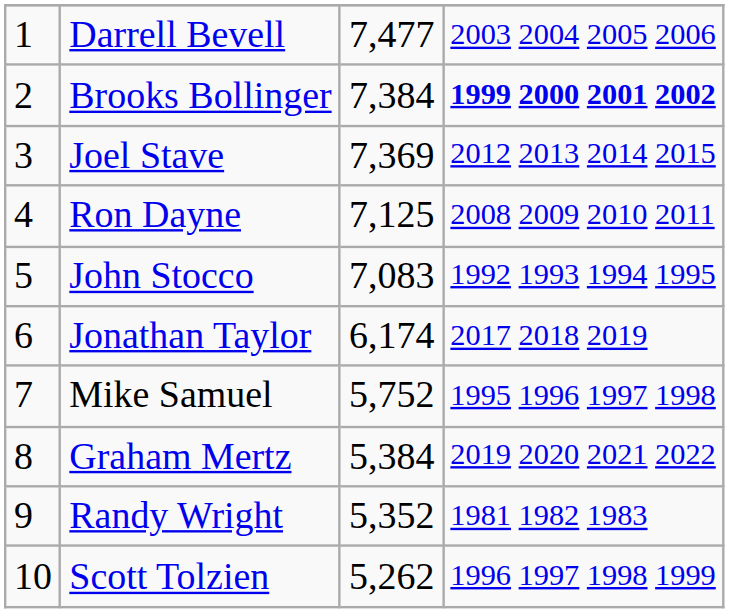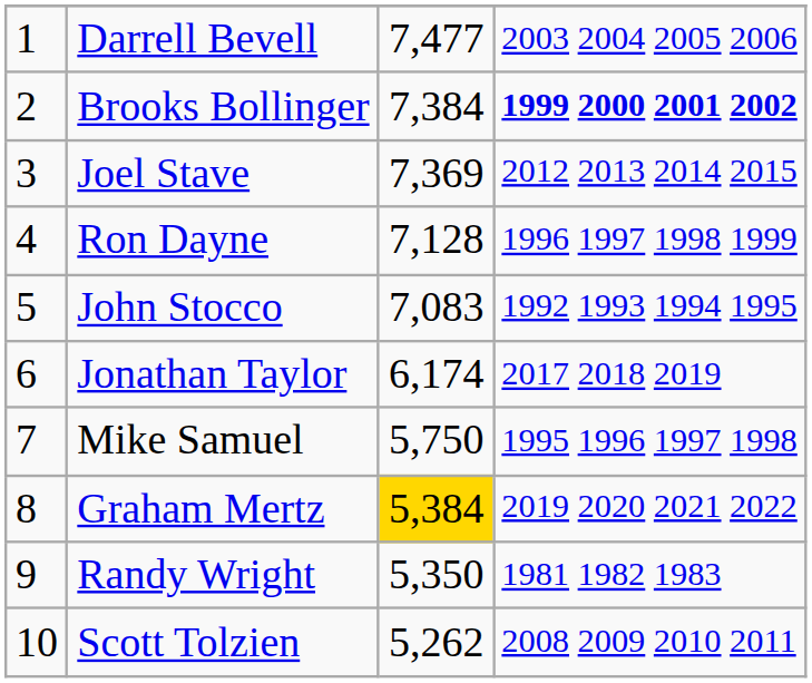 <table class="wikitable">
 <tr>
 </tr>
 <tr>
 <td>1</td>
 <td><a href='#'>Darrell Bevell</a></td>
 <td><abbr>7,477</abbr></td>
 <td style="font-size:80%;"><a href='#'>2003</a> <a href='#'>2004</a> <a href='#'>2005</a> <a href='#'>2006</a></td>
 </tr>
 <tr>
 <td>2</td>
 <td><a href='#'>Brooks Bollinger</a></td>
 <td><abbr>7,384</abbr></td>
 <td style="font-size:80%;"><strong><a href='#'>1999</a> <a href='#'>2000</a> <a href='#'>2001</a> <a href='#'>2002</a></strong></td>
 </tr>
 <tr>
 <td>3</td>
 <td><a href='#'>Joel Stave</a></td>
 <td><abbr>7,369</abbr></td>
 <td style="font-size:80%;"><a href='#'>2012</a> <a href='#'>2013</a> <a href='#'>2014</a> <a href='#'>2015</a></td>
 </tr>
 <tr>
 <td>4</td>
 <td><a href='#'>Ron Dayne</a></td>
-<td><abbr>7,125</abbr></td>
-<td style="font-size:80%;"><a href='#'>2008</a> <a href='#'>2009</a> <a href='#'>2010</a> <a href='#'>2011</a></td>
+<td><abbr>7,128</abbr></td>
+<td style="font-size:80%;"><a href='#'>1996</a> <a href='#'>1997</a> <a href='#'>1998</a> <a href='#'>1999</a></td>
 </tr>
 <tr>
 <td>5</td>
 <td><a href='#'>John Stocco</a></td>
 <td><abbr>7,083</abbr></td>
 <td style="font-size:80%;"><a href='#'>1992</a> <a href='#'>1993</a> <a href='#'>1994</a> <a href='#'>1995</a></td>
 </tr>
 <tr>
 <td>6</td>
 <td><a href='#'>Jonathan Taylor</a></td>
 <td><abbr>6,174</abbr></td>
 <td style="font-size:80%;"><a href='#'>2017</a> <a href='#'>2018</a> <a href='#'>2019</a></td>
 </tr>
 <tr>
 <td>7</td>
 <td>Mike Samuel</td>
-<td><abbr>5,752</abbr></td>
+<td><abbr>5,750</abbr></td>
 <td style="font-size:80%;"><a href='#'>1995</a> <a href='#'>1996</a> <a href='#'>1997</a> <a href='#'>1998</a></td>
 </tr>
 <tr>
 <td>8</td>
 <td><a href='#'>Graham Mertz</a></td>
-<td><abbr>5,384</abbr></td>
+<td style="background: gold;"><abbr>5,384</abbr></td>
 <td style="font-size:80%;"><a href='#'>2019</a> <a href='#'>2020</a> <a href='#'>2021</a> <a href='#'>2022</a></td>
 </tr>
 <tr>
 <td>9</td>
 <td><a href='#'>Randy Wright</a></td>
-<td><abbr>5,352</abbr></td>
+<td><abbr>5,350</abbr></td>
 <td style="font-size:80%;"><a href='#'>1981</a> <a href='#'>1982</a> <a href='#'>1983</a></td>
 </tr>
 <tr>
 <td>10</td>
 <td><a href='#'>Scott Tolzien</a></td>
 <td><abbr>5,262</abbr></td>
-<td style="font-size:80%;"><a href='#'>1996</a> <a href='#'>1997</a> <a href='#'>1998</a> <a href='#'>1999</a></td>
+<td style="font-size:80%;"><a href='#'>2008</a> <a href='#'>2009</a> <a href='#'>2010</a> <a href='#'>2011</a></td>
 </tr>
 </table>
